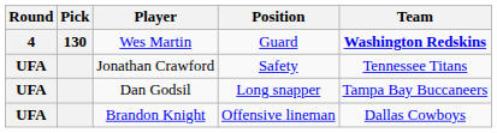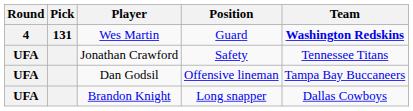 <table class="wikitable" style="text-align:center;">
 <tr>
 <th>Round</th>
 <th>Pick</th>
 <th>Player</th>
 <th>Position</th>
 <th>Team</th>
 </tr>
 <tr>
 <th>4</th>
-<th>130</th>
+<th>131</th>
 <td><a href='#'>Wes Martin</a></td>
 <td><a href='#'>Guard</a></td>
 <td><strong><a href='#'>Washington Redskins</a></strong></td>
 </tr>
 <tr>
 <th>UFA</th>
 <th></th>
 <td>Jonathan Crawford</td>
 <td><a href='#'>Safety</a></td>
 <td><a href='#'>Tennessee Titans</a></td>
 </tr>
 <tr>
 <th>UFA</th>
 <th></th>
 <td>Dan Godsil</td>
-<td><a href='#'>Long snapper</a></td>
+<td><a href='#'>Offensive lineman</a></td>
 <td><a href='#'>Tampa Bay Buccaneers</a></td>
 </tr>
 <tr>
 <th>UFA</th>
 <th></th>
 <td><a href='#'>Brandon Knight</a></td>
-<td><a href='#'>Offensive lineman</a></td>
+<td><a href='#'>Long snapper</a></td>
 <td><a href='#'>Dallas Cowboys</a></td>
 </tr>
 </table>
